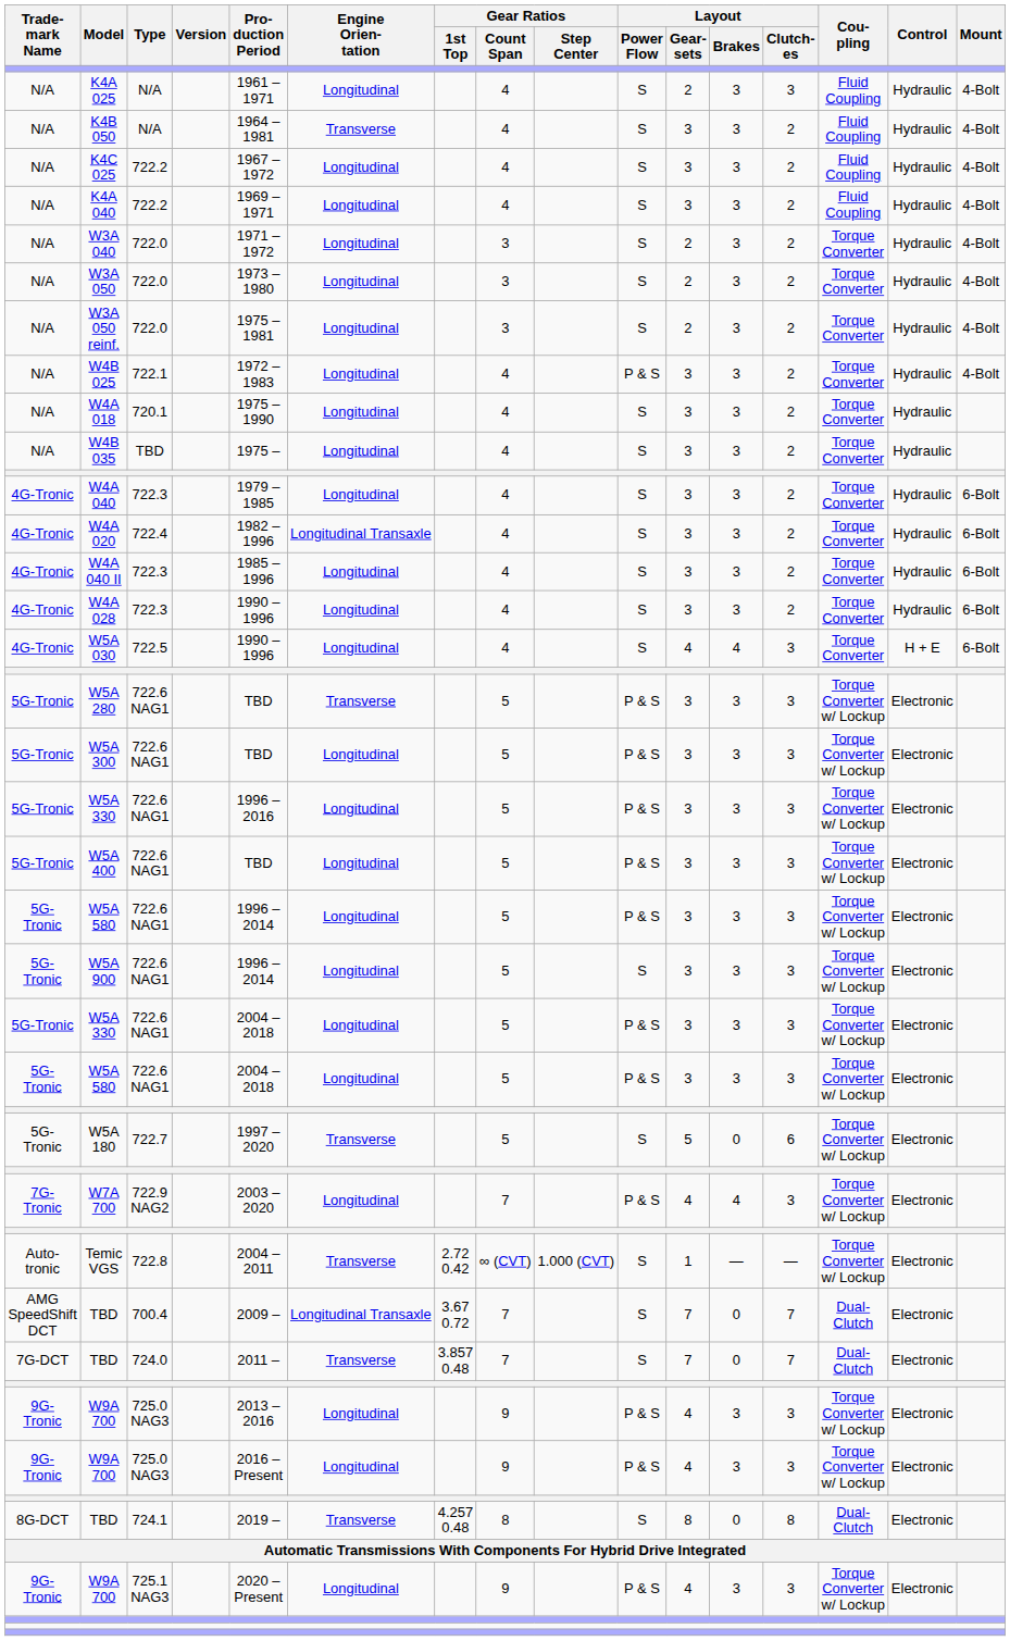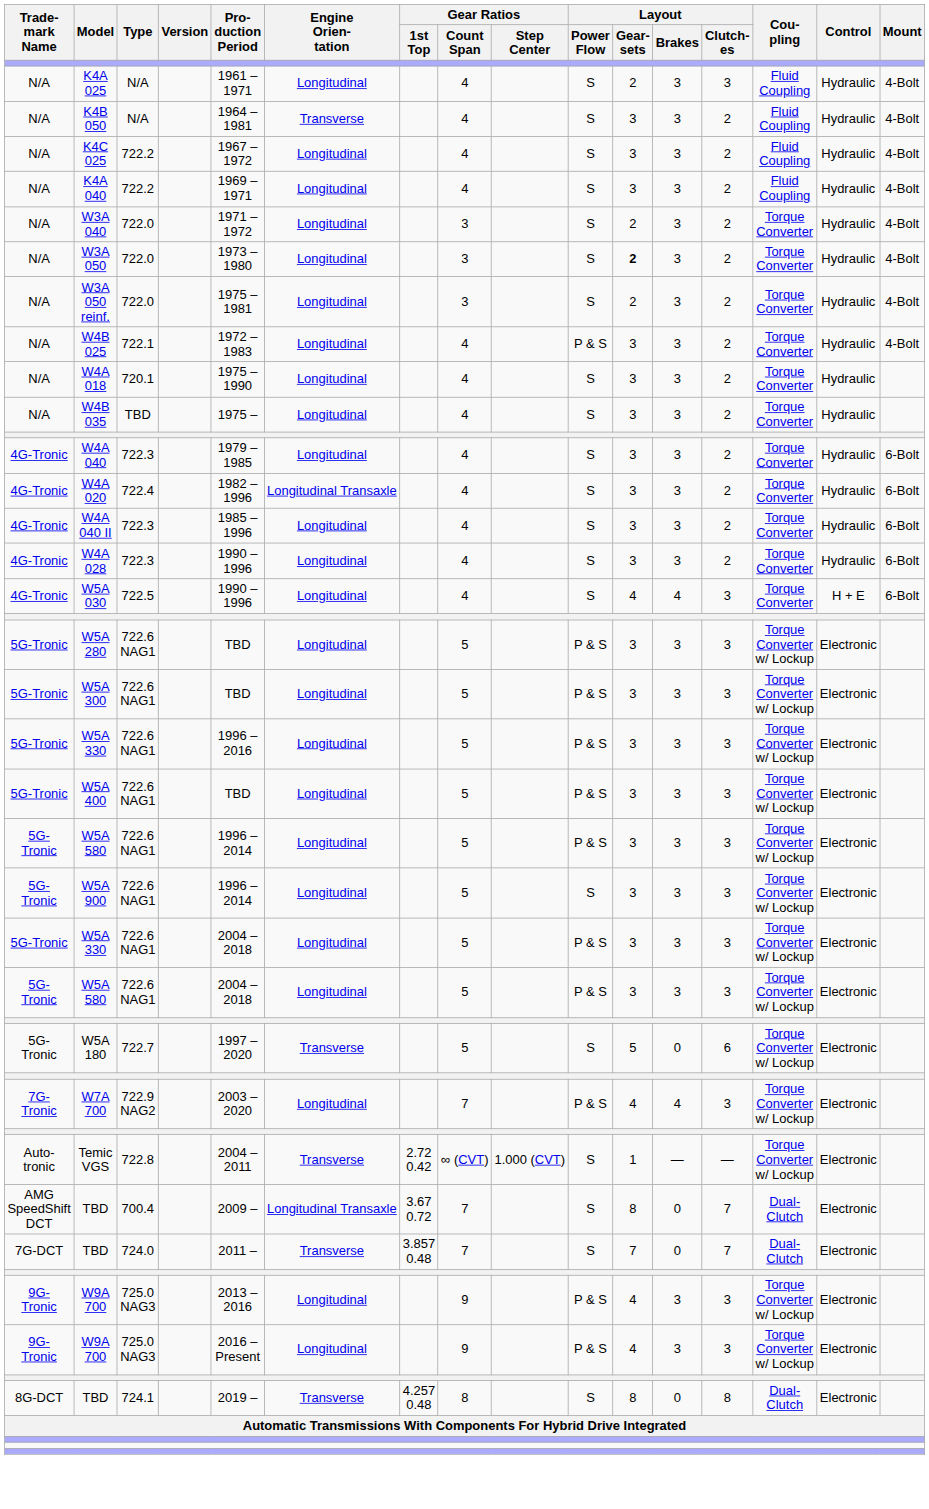 <table class="sortable wikitable collapsible" style="text-align:center">
 <tr>
 <th rowspan=2>Trade-<br>mark<br>Name</th>
 <th rowspan=2>Model</th>
 <th rowspan=2>Type</th>
 <th rowspan=2>Version</th>
 <th rowspan=2>Pro-<br>duction<br>Period</th>
 <th rowspan=2>Engine<br>Orien-<br>tation</th>
 <th colspan=3>Gear Ratios</th>
 <th colspan=4>Layout</th>
 <th rowspan=2>Cou-<br>pling</th>
 <th rowspan=2>Control</th>
 <th rowspan=2>Mount</th>
 </tr>
 <tr>
 <th>1st<br>Top</th>
 <th>Count<br>Span</th>
 <th>Step<br>Center</th>
 <th>Power<br>Flow</th>
 <th>Gear-<br>sets</th>
 <th>Brakes</th>
 <th>Clutch-<br>es</th>
 </tr>
 <tr>
 <td colspan=16 style="background:#AAF;"></td>
 </tr>
 <tr>
 <td>N/A</td>
 <td><a href='#'>K4A<br>025</a></td>
 <td>N/A</td>
 <td></td>
 <td>1961 –<br>1971</td>
 <td><a href='#'>Longitudinal</a></td>
 <td><br></td>
 <td>4<br></td>
 <td><br></td>
 <td>S</td>
 <td>2</td>
 <td>3</td>
 <td>3</td>
 <td><a href='#'>Fluid<br>Coupling</a></td>
 <td>Hydraulic</td>
 <td>4-Bolt</td>
 </tr>
 <tr>
 <td>N/A</td>
 <td><a href='#'>K4B<br>050</a></td>
 <td>N/A</td>
 <td></td>
 <td>1964 –<br>1981</td>
 <td><a href='#'>Transverse</a></td>
 <td><br></td>
 <td>4<br></td>
 <td><br></td>
 <td>S</td>
 <td>3</td>
 <td>3</td>
 <td>2</td>
 <td><a href='#'>Fluid<br>Coupling</a></td>
 <td>Hydraulic</td>
 <td>4-Bolt</td>
 </tr>
 <tr>
 <td>N/A</td>
 <td><a href='#'>K4C<br>025</a></td>
 <td>722.2</td>
 <td></td>
 <td>1967 –<br>1972</td>
 <td><a href='#'>Longitudinal</a></td>
 <td><br></td>
 <td>4<br></td>
 <td><br></td>
 <td>S</td>
 <td>3</td>
 <td>3</td>
 <td>2</td>
 <td><a href='#'>Fluid<br>Coupling</a></td>
 <td>Hydraulic</td>
 <td>4-Bolt</td>
 </tr>
 <tr>
 <td>N/A</td>
 <td><a href='#'>K4A<br>040</a></td>
 <td>722.2</td>
 <td></td>
 <td>1969 –<br>1971</td>
 <td><a href='#'>Longitudinal</a></td>
 <td><br></td>
 <td>4<br></td>
 <td><br></td>
 <td>S</td>
 <td>3</td>
 <td>3</td>
 <td>2</td>
 <td><a href='#'>Fluid<br>Coupling</a></td>
 <td>Hydraulic</td>
 <td>4-Bolt</td>
 </tr>
 <tr>
 <td>N/A</td>
 <td><a href='#'>W3A<br>040</a></td>
 <td>722.0</td>
 <td></td>
 <td>1971 –<br>1972</td>
 <td><a href='#'>Longitudinal</a></td>
 <td><br></td>
 <td>3<br></td>
 <td><br></td>
 <td>S</td>
 <td>2</td>
 <td>3</td>
 <td>2</td>
 <td><a href='#'>Torque<br>Converter</a></td>
 <td>Hydraulic</td>
 <td>4-Bolt</td>
 </tr>
 <tr>
 <td>N/A</td>
 <td><a href='#'>W3A<br>050</a></td>
 <td>722.0</td>
 <td></td>
 <td>1973 –<br>1980</td>
 <td><a href='#'>Longitudinal</a></td>
 <td><br></td>
 <td>3<br></td>
 <td><br></td>
 <td>S</td>
-<td>2</td>
+<td><strong>2</strong></td>
 <td>3</td>
 <td>2</td>
 <td><a href='#'>Torque<br>Converter</a></td>
 <td>Hydraulic</td>
 <td>4-Bolt</td>
 </tr>
 <tr>
 <td>N/A</td>
 <td><a href='#'>W3A<br>050<br>reinf.</a></td>
 <td>722.0</td>
 <td></td>
 <td>1975 –<br>1981</td>
 <td><a href='#'>Longitudinal</a></td>
 <td><br></td>
 <td>3<br></td>
 <td><br></td>
 <td>S</td>
 <td>2</td>
 <td>3</td>
 <td>2</td>
 <td><a href='#'>Torque<br>Converter</a></td>
 <td>Hydraulic</td>
 <td>4-Bolt</td>
 </tr>
 <tr>
 <td>N/A</td>
 <td><a href='#'>W4B<br>025</a></td>
 <td>722.1</td>
 <td></td>
 <td>1972 –<br>1983</td>
 <td><a href='#'>Longitudinal</a></td>
 <td><br></td>
 <td>4<br></td>
 <td><br></td>
 <td>P & S</td>
 <td>3</td>
 <td>3</td>
 <td>2</td>
 <td><a href='#'>Torque<br>Converter</a></td>
 <td>Hydraulic</td>
 <td>4-Bolt</td>
 </tr>
 <tr>
 <td>N/A</td>
 <td><a href='#'>W4A<br>018</a></td>
 <td>720.1</td>
 <td></td>
 <td>1975 –<br>1990</td>
 <td><a href='#'>Longitudinal</a></td>
 <td><br></td>
 <td>4<br></td>
 <td><br></td>
 <td>S</td>
 <td>3</td>
 <td>3</td>
 <td>2</td>
 <td><a href='#'>Torque<br>Converter</a></td>
 <td>Hydraulic</td>
 <td></td>
 </tr>
 <tr>
 <td>N/A</td>
 <td><a href='#'>W4B<br>035</a></td>
 <td>TBD</td>
 <td></td>
 <td>1975 –</td>
 <td><a href='#'>Longitudinal</a></td>
 <td><br></td>
 <td>4<br></td>
 <td><br></td>
 <td>S</td>
 <td>3</td>
 <td>3</td>
 <td>2</td>
 <td><a href='#'>Torque<br>Converter</a></td>
 <td>Hydraulic</td>
 <td></td>
 </tr>
 <tr>
 <th colspan=16></th>
 </tr>
 <tr>
 <td><a href='#'>4G-Tronic</a><br></td>
 <td><a href='#'>W4A<br>040</a></td>
 <td>722.3</td>
 <td></td>
 <td>1979 –<br>1985</td>
 <td><a href='#'>Longitudinal</a></td>
 <td><br></td>
 <td>4<br></td>
 <td><br></td>
 <td>S</td>
 <td>3</td>
 <td>3</td>
 <td>2</td>
 <td><a href='#'>Torque<br>Converter</a></td>
 <td>Hydraulic</td>
 <td>6-Bolt</td>
 </tr>
 <tr>
 <td><a href='#'>4G-Tronic</a><br></td>
 <td><a href='#'>W4A<br>020</a></td>
 <td>722.4</td>
 <td></td>
 <td>1982 –<br>1996</td>
 <td><a href='#'>Longitudinal Transaxle</a></td>
 <td><br></td>
 <td>4<br></td>
 <td><br></td>
 <td>S</td>
 <td>3</td>
 <td>3</td>
 <td>2</td>
 <td><a href='#'>Torque<br>Converter</a></td>
 <td>Hydraulic</td>
 <td>6-Bolt</td>
 </tr>
 <tr>
 <td><a href='#'>4G-Tronic</a><br></td>
 <td><a href='#'>W4A<br>040 II</a></td>
 <td>722.3</td>
 <td></td>
 <td>1985 –<br>1996</td>
 <td><a href='#'>Longitudinal</a></td>
 <td><br></td>
 <td>4<br></td>
 <td><br></td>
 <td>S</td>
 <td>3</td>
 <td>3</td>
 <td>2</td>
 <td><a href='#'>Torque<br>Converter</a></td>
 <td>Hydraulic</td>
 <td>6-Bolt</td>
 </tr>
 <tr>
 <td><a href='#'>4G-Tronic</a><br></td>
 <td><a href='#'>W4A<br>028</a></td>
 <td>722.3</td>
 <td></td>
 <td>1990 –<br>1996</td>
 <td><a href='#'>Longitudinal</a></td>
 <td><br></td>
 <td>4<br></td>
 <td><br></td>
 <td>S</td>
 <td>3</td>
 <td>3</td>
 <td>2</td>
 <td><a href='#'>Torque<br>Converter</a></td>
 <td>Hydraulic</td>
 <td>6-Bolt</td>
 </tr>
 <tr>
 <td><a href='#'>4G-Tronic</a><br></td>
 <td><a href='#'>W5A<br>030</a></td>
 <td>722.5</td>
 <td></td>
 <td>1990 –<br>1996</td>
 <td><a href='#'>Longitudinal</a></td>
 <td><br></td>
 <td>4<br></td>
 <td><br></td>
 <td>S</td>
 <td>4</td>
 <td>4</td>
 <td>3</td>
 <td><a href='#'>Torque<br>Converter</a></td>
 <td>H + E<br></td>
 <td>6-Bolt</td>
 </tr>
 <tr>
 <th colspan=16></th>
 </tr>
 <tr>
 <td><a href='#'>5G-Tronic</a></td>
 <td><a href='#'>W5A<br>280</a></td>
 <td>722.6<br>NAG1<br></td>
 <td></td>
 <td>TBD</td>
-<td><a href='#'>Transverse</a></td>
+<td><a href='#'>Longitudinal</a></td>
 <td><br></td>
 <td>5<br></td>
 <td><br></td>
 <td>P & S</td>
 <td>3</td>
 <td>3</td>
 <td>3</td>
 <td><a href='#'>Torque<br>Converter</a><br>w/ Lockup</td>
 <td>Electronic</td>
 <td></td>
 </tr>
 <tr>
 <td><a href='#'>5G-Tronic</a></td>
 <td><a href='#'>W5A<br>300</a></td>
 <td>722.6<br>NAG1<br></td>
 <td></td>
 <td>TBD</td>
 <td><a href='#'>Longitudinal</a></td>
 <td><br></td>
 <td>5<br></td>
 <td><br></td>
 <td>P & S</td>
 <td>3</td>
 <td>3</td>
 <td>3</td>
 <td><a href='#'>Torque<br>Converter</a><br>w/ Lockup</td>
 <td>Electronic</td>
 <td></td>
 </tr>
 <tr>
 <td><a href='#'>5G-Tronic</a></td>
 <td><a href='#'>W5A<br>330</a></td>
 <td>722.6<br>NAG1<br></td>
 <td></td>
 <td>1996 –<br>2016</td>
 <td><a href='#'>Longitudinal</a></td>
 <td><br></td>
 <td>5<br></td>
 <td><br></td>
 <td>P & S</td>
 <td>3</td>
 <td>3</td>
 <td>3</td>
 <td><a href='#'>Torque<br>Converter</a><br>w/ Lockup</td>
 <td>Electronic</td>
 <td></td>
 </tr>
 <tr>
 <td><a href='#'>5G-Tronic</a></td>
 <td><a href='#'>W5A<br>400</a></td>
 <td>722.6<br>NAG1<br></td>
 <td></td>
 <td>TBD</td>
 <td><a href='#'>Longitudinal</a></td>
 <td><br></td>
 <td>5<br></td>
 <td><br></td>
 <td>P & S</td>
 <td>3</td>
 <td>3</td>
 <td>3</td>
 <td><a href='#'>Torque<br>Converter</a><br>w/ Lockup</td>
 <td>Electronic</td>
 <td></td>
 </tr>
 <tr>
 <td><a href='#'>5G-<br>Tronic</a></td>
 <td><a href='#'>W5A<br>580</a></td>
 <td>722.6<br>NAG1<br></td>
 <td></td>
 <td>1996 –<br>2014</td>
 <td><a href='#'>Longitudinal</a></td>
 <td><br></td>
 <td>5<br></td>
 <td><br></td>
 <td>P & S</td>
 <td>3</td>
 <td>3</td>
 <td>3</td>
 <td><a href='#'>Torque<br>Converter</a><br>w/ Lockup</td>
 <td>Electronic</td>
 <td></td>
 </tr>
 <tr>
 <td><a href='#'>5G-<br>Tronic</a></td>
 <td><a href='#'>W5A<br>900</a></td>
 <td>722.6<br>NAG1<br></td>
 <td></td>
 <td>1996 –<br>2014</td>
 <td><a href='#'>Longitudinal</a></td>
 <td><br></td>
 <td>5<br></td>
 <td><br></td>
 <td>S</td>
 <td>3</td>
 <td>3</td>
 <td>3</td>
 <td><a href='#'>Torque<br>Converter</a><br>w/ Lockup</td>
 <td>Electronic</td>
 <td></td>
 </tr>
 <tr>
 <td><a href='#'>5G-Tronic</a></td>
 <td><a href='#'>W5A<br>330</a></td>
 <td>722.6<br>NAG1<br></td>
 <td></td>
 <td>2004 –<br>2018</td>
 <td><a href='#'>Longitudinal</a></td>
 <td><br></td>
 <td>5<br></td>
 <td><br></td>
 <td>P & S</td>
 <td>3</td>
 <td>3</td>
 <td>3</td>
 <td><a href='#'>Torque<br>Converter</a><br>w/ Lockup</td>
 <td>Electronic</td>
 <td></td>
 </tr>
 <tr>
 <td><a href='#'>5G-<br>Tronic</a></td>
 <td><a href='#'>W5A<br>580</a></td>
 <td>722.6<br>NAG1<br></td>
 <td></td>
 <td>2004 –<br>2018</td>
 <td><a href='#'>Longitudinal</a></td>
 <td><br></td>
 <td>5<br></td>
 <td><br></td>
 <td>P & S</td>
 <td>3</td>
 <td>3</td>
 <td>3</td>
 <td><a href='#'>Torque<br>Converter</a><br>w/ Lockup</td>
 <td>Electronic</td>
 <td></td>
 </tr>
 <tr>
 <th colspan=16></th>
 </tr>
 <tr>
 <td>5G-<br>Tronic</td>
 <td>W5A<br>180</td>
 <td>722.7<br></td>
 <td></td>
 <td>1997 –<br>2020</td>
 <td><a href='#'>Transverse</a></td>
 <td><br></td>
 <td>5<br></td>
 <td><br></td>
 <td>S</td>
 <td>5</td>
 <td>0</td>
 <td>6</td>
 <td><a href='#'>Torque<br>Converter</a><br>w/ Lockup</td>
 <td>Electronic</td>
 <td></td>
 </tr>
 <tr>
 <th colspan=16></th>
 </tr>
 <tr>
 <td><a href='#'>7G-<br>Tronic</a><br></td>
 <td><a href='#'>W7A<br>700</a></td>
 <td>722.9<br>NAG2<br></td>
 <td><br></td>
 <td>2003 –<br>2020</td>
 <td><a href='#'>Longitudinal</a></td>
 <td><br></td>
 <td>7<br></td>
 <td><br></td>
 <td>P & S</td>
 <td>4</td>
 <td>4</td>
 <td>3</td>
 <td><a href='#'>Torque<br>Converter</a><br>w/ Lockup</td>
 <td>Electronic</td>
 <td></td>
 </tr>
 <tr>
 <th colspan=16></th>
 </tr>
 <tr>
 <td>Auto-<br>tronic<br></td>
 <td>Temic<br>VGS</td>
 <td>722.8</td>
 <td></td>
 <td>2004 –<br>2011</td>
 <td><a href='#'>Transverse</a></td>
 <td>2.72<br>0.42</td>
 <td>∞ (<a href='#'>CVT</a>)<br></td>
 <td>1.000 (<a href='#'>CVT</a>)<br></td>
 <td>S</td>
 <td>1</td>
 <td>—</td>
 <td>—</td>
 <td><a href='#'>Torque<br>Converter</a><br>w/ Lockup</td>
 <td>Electronic</td>
 <td></td>
 </tr>
 <tr>
 <td>AMG<br>SpeedShift<br>DCT</td>
 <td>TBD</td>
 <td>700.4<br></td>
 <td></td>
 <td>2009 –</td>
 <td><a href='#'>Longitudinal Transaxle</a></td>
 <td>3.67<br>0.72</td>
 <td>7<br></td>
 <td><br></td>
 <td>S</td>
-<td>7</td>
+<td>8</td>
 <td>0</td>
 <td>7</td>
 <td><a href='#'>Dual-<br>Clutch</a></td>
 <td>Electronic</td>
 <td></td>
 </tr>
 <tr>
 <td>7G-DCT<br></td>
 <td>TBD</td>
 <td>724.0</td>
 <td></td>
 <td>2011 –</td>
 <td><a href='#'>Transverse</a></td>
 <td>3.857<br>0.48</td>
 <td>7<br></td>
 <td><br></td>
 <td>S</td>
 <td>7</td>
 <td>0</td>
 <td>7</td>
 <td><a href='#'>Dual-<br>Clutch</a></td>
 <td>Electronic</td>
 <td></td>
 </tr>
 <tr>
 <th colspan=16></th>
 </tr>
 <tr>
 <td><a href='#'>9G-<br>Tronic</a><br></td>
 <td><a href='#'>W9A<br>700</a></td>
 <td>725.0<br>NAG3<br></td>
 <td><br></td>
 <td>2013 –<br>2016</td>
 <td><a href='#'>Longitudinal</a></td>
 <td><br></td>
 <td>9<br></td>
 <td><br></td>
 <td>P & S</td>
 <td>4</td>
 <td>3</td>
 <td>3</td>
 <td><a href='#'>Torque<br>Converter</a><br>w/ Lockup</td>
 <td>Electronic</td>
 <td></td>
 </tr>
 <tr>
 <td><a href='#'>9G-<br>Tronic</a><br></td>
 <td><a href='#'>W9A<br>700</a></td>
 <td>725.0<br>NAG3<br></td>
 <td><br></td>
 <td>2016 –<br>Present</td>
 <td><a href='#'>Longitudinal</a></td>
 <td><br></td>
 <td>9<br></td>
 <td><br></td>
 <td>P & S</td>
 <td>4</td>
 <td>3</td>
 <td>3</td>
 <td><a href='#'>Torque<br>Converter</a><br>w/ Lockup</td>
 <td>Electronic</td>
 <td></td>
 </tr>
 <tr>
 <th colspan=16></th>
 </tr>
 <tr>
 <td>8G-DCT<br></td>
 <td>TBD</td>
 <td>724.1</td>
 <td></td>
 <td>2019 –</td>
 <td><a href='#'>Transverse</a></td>
 <td>4.257<br>0.48</td>
 <td>8<br></td>
 <td><br></td>
 <td>S</td>
 <td>8</td>
 <td>0</td>
 <td>8</td>
 <td><a href='#'>Dual-<br>Clutch</a></td>
 <td>Electronic</td>
 <td></td>
 </tr>
 <tr>
 <th colspan=16>Automatic Transmissions With Components For Hybrid Drive Integrated</th>
 </tr>
 <tr>
-<td><a href='#'>9G-<br>Tronic</a><br></td>
-<td><a href='#'>W9A<br>700</a></td>
-<td>725.1<br>NAG3<br></td>
-<td><br></td>
-<td>2020 –<br>Present</td>
-<td><a href='#'>Longitudinal</a></td>
-<td><br></td>
-<td>9<br></td>
-<td><br></td>
-<td>P & S</td>
-<td>4</td>
-<td>3</td>
-<td>3</td>
-<td><a href='#'>Torque<br>Converter</a><br>w/ Lockup</td>
-<td>Electronic</td>
-<td></td>
-</tr>
-<tr>
 <td colspan=16 style="background:#AAF;"></td>
 </tr>
 <tr>
 <td colspan=16></td>
 </tr>
 <tr>
 <td colspan=16 style="background:#AAF;"></td>
 </tr>
 </table>
